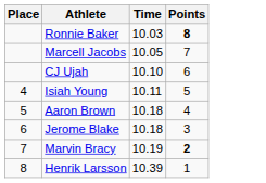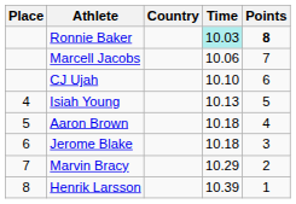 <table class="wikitable">
 <tr>
 <th>Place</th>
 <th>Athlete</th>
+<th>Country</th>
 <th>Time</th>
 <th>Points</th>
 </tr>
 <tr>
 <td align=center></td>
 <td><a href='#'>Ronnie Baker</a></td>
-<td>10.03</td>
+<td></td>
+<td style="background: paleturquoise;">10.03</td>
 <td align=center><strong>8</strong></td>
 </tr>
 <tr>
 <td align=center></td>
 <td><a href='#'>Marcell Jacobs</a></td>
-<td>10.05</td>
+<td></td>
+<td>10.06</td>
 <td align=center>7</td>
 </tr>
 <tr>
 <td align=center></td>
 <td><a href='#'>CJ Ujah</a></td>
+<td></td>
 <td>10.10</td>
 <td align=center>6</td>
 </tr>
 <tr>
 <td align=center>4</td>
 <td><a href='#'>Isiah Young</a></td>
-<td>10.11</td>
+<td></td>
+<td>10.13</td>
 <td align=center>5</td>
 </tr>
 <tr>
 <td align=center>5</td>
 <td><a href='#'>Aaron Brown</a></td>
+<td></td>
 <td>10.18</td>
 <td align=center>4</td>
 </tr>
 <tr>
 <td align=center>6</td>
 <td><a href='#'>Jerome Blake</a></td>
+<td></td>
 <td>10.18</td>
 <td align=center>3</td>
 </tr>
 <tr>
 <td align=center>7</td>
 <td><a href='#'>Marvin Bracy</a></td>
-<td>10.19</td>
-<td align=center><strong>2</strong></td>
+<td></td>
+<td>10.29</td>
+<td align=center>2</td>
 </tr>
 <tr>
 <td align=center>8</td>
 <td><a href='#'>Henrik Larsson</a></td>
+<td></td>
 <td>10.39</td>
 <td align=center>1</td>
 </tr>
 </table>
